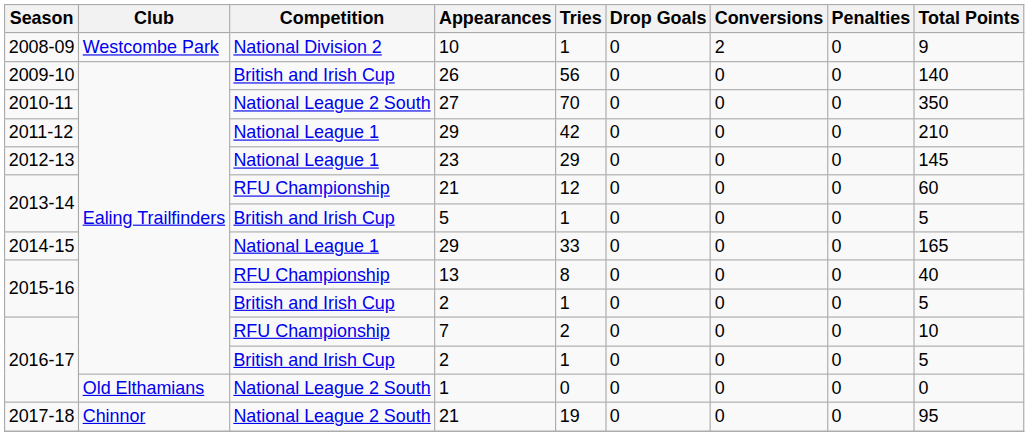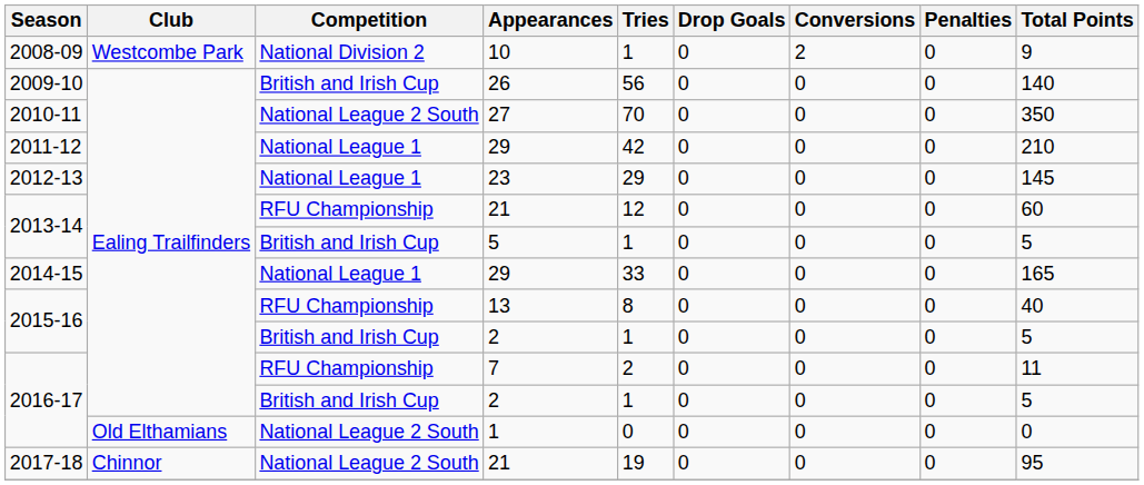 <table class="wikitable sortable">
 <tr>
 <th>Season</th>
 <th>Club</th>
 <th>Competition</th>
 <th>Appearances</th>
 <th>Tries</th>
 <th>Drop Goals</th>
 <th>Conversions</th>
 <th>Penalties</th>
 <th>Total Points</th>
 </tr>
 <tr>
 <td>2008-09</td>
 <td><a href='#'>Westcombe Park</a></td>
 <td><a href='#'>National Division 2</a></td>
 <td>10</td>
 <td>1</td>
 <td>0</td>
 <td>2</td>
 <td>0</td>
 <td>9</td>
 </tr>
 <tr>
 <td>2009-10</td>
 <td rowspan="11"><a href='#'>Ealing Trailfinders</a></td>
 <td><a href='#'>British and Irish Cup</a></td>
 <td>26</td>
 <td>56</td>
 <td>0</td>
 <td>0</td>
 <td>0</td>
 <td>140</td>
 </tr>
 <tr>
 <td>2010-11</td>
 <td><a href='#'>National League 2 South</a></td>
 <td>27</td>
 <td>70</td>
 <td>0</td>
 <td>0</td>
 <td>0</td>
 <td>350</td>
 </tr>
 <tr>
 <td>2011-12</td>
 <td><a href='#'>National League 1</a></td>
 <td>29</td>
 <td>42</td>
 <td>0</td>
 <td>0</td>
 <td>0</td>
 <td>210</td>
 </tr>
 <tr>
 <td>2012-13</td>
 <td><a href='#'>National League 1</a></td>
 <td>23</td>
 <td>29</td>
 <td>0</td>
 <td>0</td>
 <td>0</td>
 <td>145</td>
 </tr>
 <tr>
 <td rowspan=2 align=left>2013-14</td>
 <td><a href='#'>RFU Championship</a></td>
 <td>21</td>
 <td>12</td>
 <td>0</td>
 <td>0</td>
 <td>0</td>
 <td>60</td>
 </tr>
 <tr>
 <td><a href='#'>British and Irish Cup</a></td>
 <td>5</td>
 <td>1</td>
 <td>0</td>
 <td>0</td>
 <td>0</td>
 <td>5</td>
 </tr>
 <tr>
 <td>2014-15</td>
 <td><a href='#'>National League 1</a></td>
 <td>29</td>
 <td>33</td>
 <td>0</td>
 <td>0</td>
 <td>0</td>
 <td>165</td>
 </tr>
 <tr>
 <td rowspan=2 align=left>2015-16</td>
 <td><a href='#'>RFU Championship</a></td>
 <td>13</td>
 <td>8</td>
 <td>0</td>
 <td>0</td>
 <td>0</td>
 <td>40</td>
 </tr>
 <tr>
 <td><a href='#'>British and Irish Cup</a></td>
 <td>2</td>
 <td>1</td>
 <td>0</td>
 <td>0</td>
 <td>0</td>
 <td>5</td>
 </tr>
 <tr>
 <td rowspan=3 align=left>2016-17</td>
 <td><a href='#'>RFU Championship</a></td>
 <td>7</td>
 <td>2</td>
 <td>0</td>
 <td>0</td>
 <td>0</td>
-<td>10 </td>
+<td>11 </td>
 </tr>
 <tr>
 <td><a href='#'>British and Irish Cup</a></td>
 <td>2</td>
 <td>1</td>
 <td>0</td>
 <td>0</td>
 <td>0</td>
 <td>5</td>
 </tr>
 <tr>
 <td><a href='#'>Old Elthamians</a></td>
 <td><a href='#'>National League 2 South</a></td>
 <td>1</td>
 <td>0</td>
 <td>0</td>
 <td>0</td>
 <td>0</td>
 <td>0</td>
 </tr>
 <tr>
 <td>2017-18</td>
 <td><a href='#'>Chinnor</a></td>
 <td><a href='#'>National League 2 South</a></td>
 <td>21</td>
 <td>19</td>
 <td>0</td>
 <td>0</td>
 <td>0</td>
 <td>95</td>
 </tr>
 <tr>
 </tr>
 </table>
